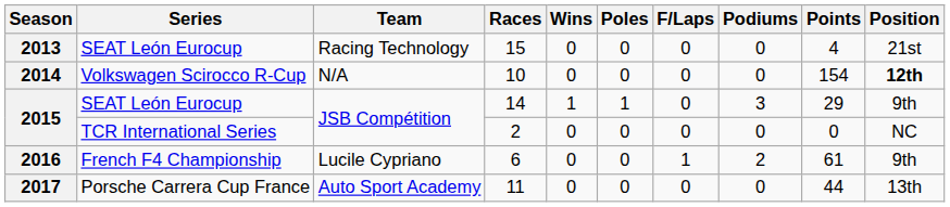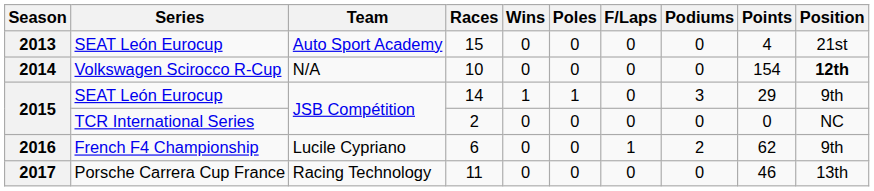 <table class="wikitable" style="font-size: 90%; text-align:center">
 <tr>
 <th>Season</th>
 <th>Series</th>
 <th>Team</th>
 <th>Races</th>
 <th>Wins</th>
 <th>Poles</th>
 <th>F/Laps</th>
 <th>Podiums</th>
 <th>Points</th>
 <th>Position</th>
 </tr>
 <tr>
 <th>2013</th>
 <td align=left><a href='#'>SEAT León Eurocup</a></td>
-<td align=left>Racing Technology</td>
+<td align=left><a href='#'>Auto Sport Academy</a></td>
 <td>15</td>
 <td>0</td>
 <td>0</td>
 <td>0</td>
 <td>0</td>
 <td>4</td>
 <td>21st</td>
 </tr>
 <tr>
 <th>2014</th>
 <td align=left><a href='#'>Volkswagen Scirocco R-Cup</a></td>
 <td align=left>N/A</td>
 <td>10</td>
 <td>0</td>
 <td>0</td>
 <td>0</td>
 <td>0</td>
 <td>154</td>
 <td><strong>12th</strong></td>
 </tr>
 <tr>
 <th rowspan="2">2015</th>
 <td align=left><a href='#'>SEAT León Eurocup</a></td>
 <td rowspan="2" align=left><a href='#'>JSB Compétition</a></td>
 <td>14</td>
 <td>1</td>
 <td>1</td>
 <td>0</td>
 <td>3</td>
 <td>29</td>
 <td>9th</td>
 </tr>
 <tr>
 <td align=left><a href='#'>TCR International Series</a></td>
 <td>2</td>
 <td>0</td>
 <td>0</td>
 <td>0</td>
 <td>0</td>
 <td>0</td>
 <td>NC</td>
 </tr>
 <tr>
 <th>2016</th>
 <td align=left><a href='#'>French F4 Championship</a></td>
 <td align=left>Lucile Cypriano</td>
 <td>6</td>
 <td>0</td>
 <td>0</td>
 <td>1</td>
 <td>2</td>
-<td>61</td>
+<td>62</td>
 <td>9th</td>
 </tr>
 <tr>
 <th>2017</th>
 <td align=left>Porsche Carrera Cup France</td>
-<td align=left><a href='#'>Auto Sport Academy</a></td>
+<td align=left>Racing Technology</td>
 <td>11</td>
 <td>0</td>
 <td>0</td>
 <td>0</td>
 <td>0</td>
-<td>44</td>
+<td>46</td>
 <td>13th</td>
 </tr>
 </table>
